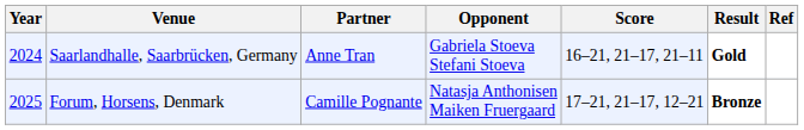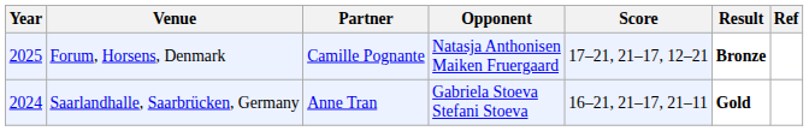 <table class="sortable wikitable" style="font-size: 90%">
 <tr>
 <th>Year</th>
 <th>Venue</th>
 <th>Partner</th>
 <th>Opponent</th>
 <th>Score</th>
 <th>Result</th>
 <th>Ref</th>
 </tr>
 <tr style="background:#ECF2FF">
+<td align="center"><a href='#'>2025</a></td>
+<td align="left"><a href='#'>Forum</a>, <a href='#'>Horsens</a>, Denmark</td>
+<td align="left"> <a href='#'>Camille Pognante</a></td>
+<td align="left"> <a href='#'>Natasja Anthonisen</a><br> <a href='#'>Maiken Fruergaard</a></td>
+<td align="left">17–21, 21–17, 12–21</td>
+<td style="text-align:left; background:white"> <strong>Bronze</strong></td>
+<td style="text-align:center; background:white"></td>
+</tr>
+<tr style="background:#ECF2FF">
 <td align="center"><a href='#'>2024</a></td>
 <td align="left"><a href='#'>Saarlandhalle</a>, <a href='#'>Saarbrücken</a>, Germany</td>
 <td align="left"> <a href='#'>Anne Tran</a></td>
 <td align="left"> <a href='#'>Gabriela Stoeva</a><br> <a href='#'>Stefani Stoeva</a></td>
 <td align="left">16–21, 21–17, 21–11</td>
 <td style="text-align:left; background:white"> <strong>Gold</strong></td>
 <td style="text-align:center; background:white"></td>
 </tr>
-<tr style="background:#ECF2FF">
-<td align="center"><a href='#'>2025</a></td>
-<td align="left"><a href='#'>Forum</a>, <a href='#'>Horsens</a>, Denmark</td>
-<td align="left"> <a href='#'>Camille Pognante</a></td>
-<td align="left"> <a href='#'>Natasja Anthonisen</a><br> <a href='#'>Maiken Fruergaard</a></td>
-<td align="left">17–21, 21–17, 12–21</td>
-<td style="text-align:left; background:white"> <strong>Bronze</strong></td>
-<td style="text-align:center; background:white"></td>
-</tr>
 </table>
